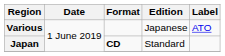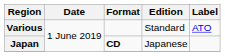 <table class="wikitable plainrowheaders">
 <tr>
 <th scope="col">Region</th>
 <th scope="col">Date</th>
 <th scope="col">Format</th>
 <th scope="col">Edition</th>
 <th scope="col">Label</th>
 </tr>
 <tr>
 <th scope="row" rowspan="1">Various</th>
 <td rowspan="5">1 June 2019</td>
 <td></td>
-<td>Japanese</td>
+<td>Standard</td>
 <td rowspan="1"><a href='#'>ATO</a></td>
 </tr>
 <tr>
 <th scope="row">Japan</th>
 <td><strong>CD</strong></td>
-<td>Standard</td>
+<td>Japanese</td>
 <td></td>
 </tr>
 <tr>
 </tr>
 </table>
